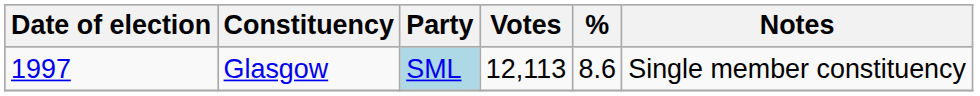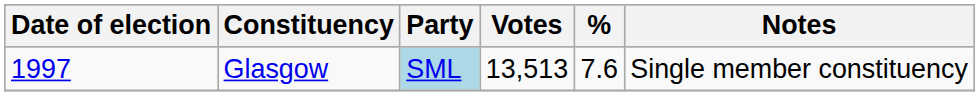 <table class="wikitable">
 <tr>
 <th>Date of election</th>
 <th>Constituency</th>
 <th>Party</th>
 <th>Votes</th>
 <th>%</th>
 <th>Notes</th>
 </tr>
 <tr>
 <td><a href='#'>1997</a></td>
 <td><a href='#'>Glasgow</a></td>
 <td style="background: lightblue;"><a href='#'>SML</a></td>
-<td>12,113</td>
-<td>8.6</td>
+<td>13,513</td>
+<td>7.6</td>
 <td>Single member constituency</td>
 </tr>
 <tr>
 </tr>
 </table>
